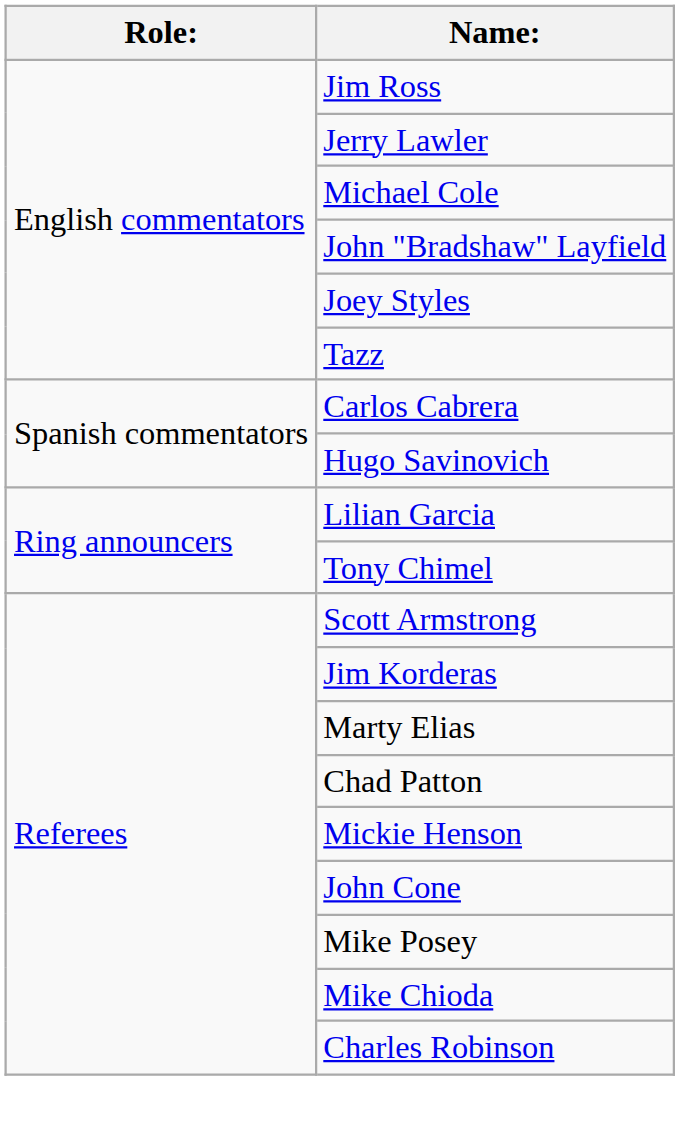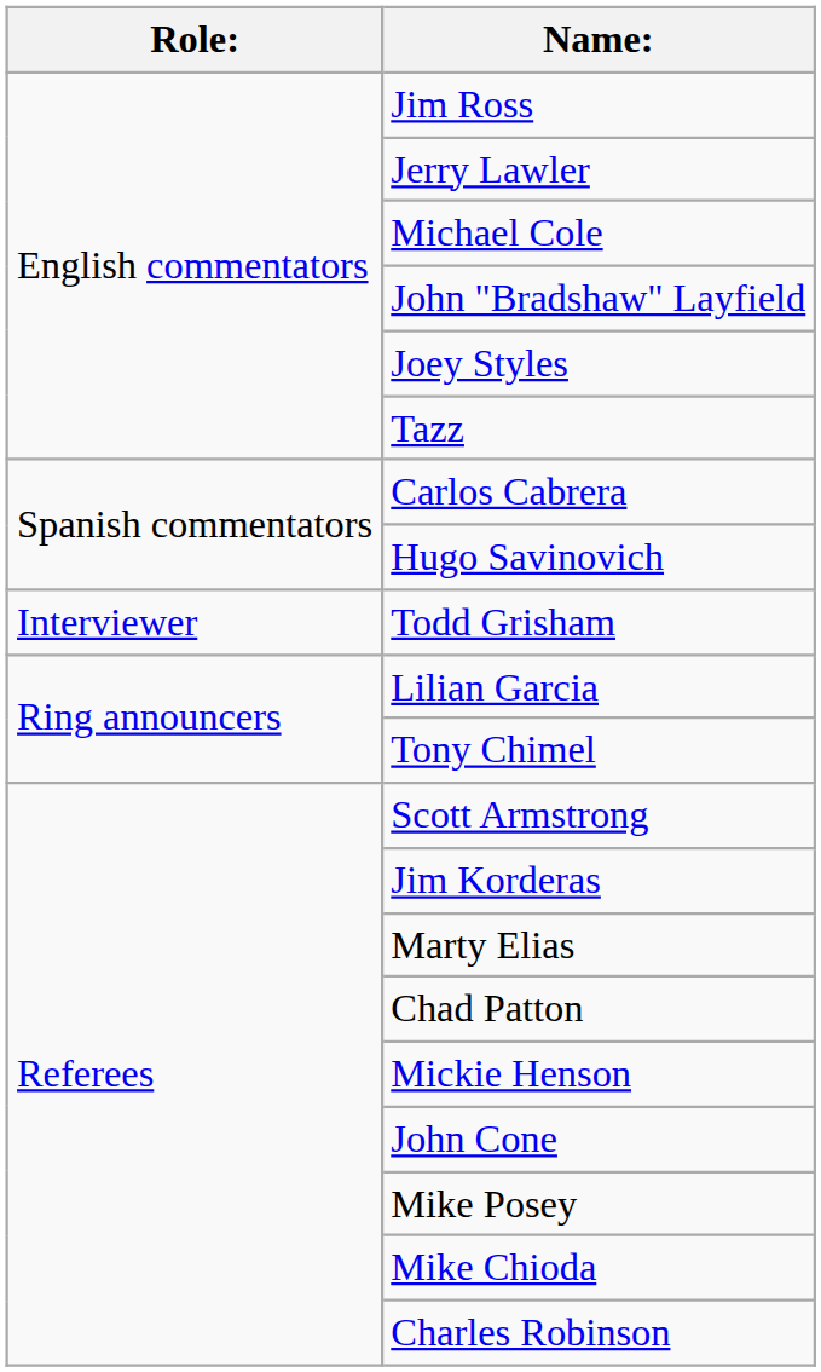 <table class="wikitable" style="float:right; font-size:90%; margin:0.5em 0 0.5em 1em; float:right; clear:right;">
 <tr>
 <th>Role:</th>
 <th>Name:</th>
 </tr>
 <tr>
 <td rowspan=6>English <a href='#'>commentators</a></td>
 <td><a href='#'>Jim Ross</a> </td>
 </tr>
 <tr>
 <td><a href='#'>Jerry Lawler</a> </td>
 </tr>
 <tr>
 <td><a href='#'>Michael Cole</a> </td>
 </tr>
 <tr>
 <td><a href='#'>John "Bradshaw" Layfield</a> </td>
 </tr>
 <tr>
 <td><a href='#'>Joey Styles</a> </td>
 </tr>
 <tr>
 <td><a href='#'>Tazz</a> </td>
 </tr>
 <tr>
 <td rowspan=2>Spanish commentators</td>
 <td><a href='#'>Carlos Cabrera</a></td>
 </tr>
 <tr>
 <td><a href='#'>Hugo Savinovich</a></td>
+</tr>
+<tr>
+<td><a href='#'>Interviewer</a></td>
+<td><a href='#'>Todd Grisham</a></td>
 </tr>
 <tr>
 <td rowspan=2><a href='#'>Ring announcers</a></td>
 <td><a href='#'>Lilian Garcia</a> </td>
 </tr>
 <tr>
 <td><a href='#'>Tony Chimel</a> </td>
 </tr>
 <tr>
 <td rowspan=9><a href='#'>Referees</a></td>
 <td><a href='#'>Scott Armstrong</a> </td>
 </tr>
 <tr>
 <td><a href='#'>Jim Korderas</a> </td>
 </tr>
 <tr>
 <td>Marty Elias </td>
 </tr>
 <tr>
 <td>Chad Patton </td>
 </tr>
 <tr>
 <td><a href='#'>Mickie Henson</a> </td>
 </tr>
 <tr>
 <td><a href='#'>John Cone</a> </td>
 </tr>
 <tr>
 <td>Mike Posey</td>
 </tr>
 <tr>
 <td><a href='#'>Mike Chioda</a> </td>
 </tr>
 <tr>
 <td><a href='#'>Charles Robinson</a> </td>
 </tr>
 </table>
